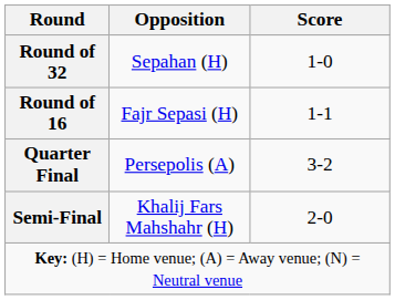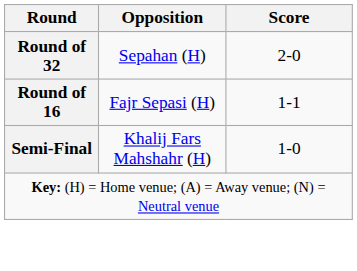 <table class="wikitable plainrowheaders" style="text-align:center;margin:0">
 <tr>
 <th scope="col" style="width:80px">Round</th>
 <th scope="col" style="width:110px">Opposition</th>
 <th scope="col" style="width:110px">Score</th>
 </tr>
 <tr>
 <th scope=row style="text-align:center">Round of 32</th>
 <td><a href='#'>Sepahan</a> (<a href='#'>H</a>)</td>
-<td>1-0</td>
+<td>2-0 </td>
 </tr>
 <tr>
 <th scope=row style="text-align:center">Round of 16</th>
 <td><a href='#'>Fajr Sepasi</a> (<a href='#'>H</a>)</td>
 <td>1-1  </td>
 </tr>
 <tr>
-<th scope=row style="text-align:center">Quarter Final</th>
-<td><a href='#'>Persepolis</a> (<a href='#'>A</a>)</td>
-<td>3-2</td>
-</tr>
-<tr>
 <th scope=row style="text-align:center">Semi-Final</th>
 <td><a href='#'>Khalij Fars Mahshahr</a> (<a href='#'>H</a>)</td>
-<td>2-0 </td>
+<td>1-0</td>
 </tr>
 <tr>
 <td colspan="3"><small><strong>Key:</strong> (H) = Home venue; (A) = Away venue; (N) = <a href='#'>Neutral venue</a></small></td>
 </tr>
 </table>
